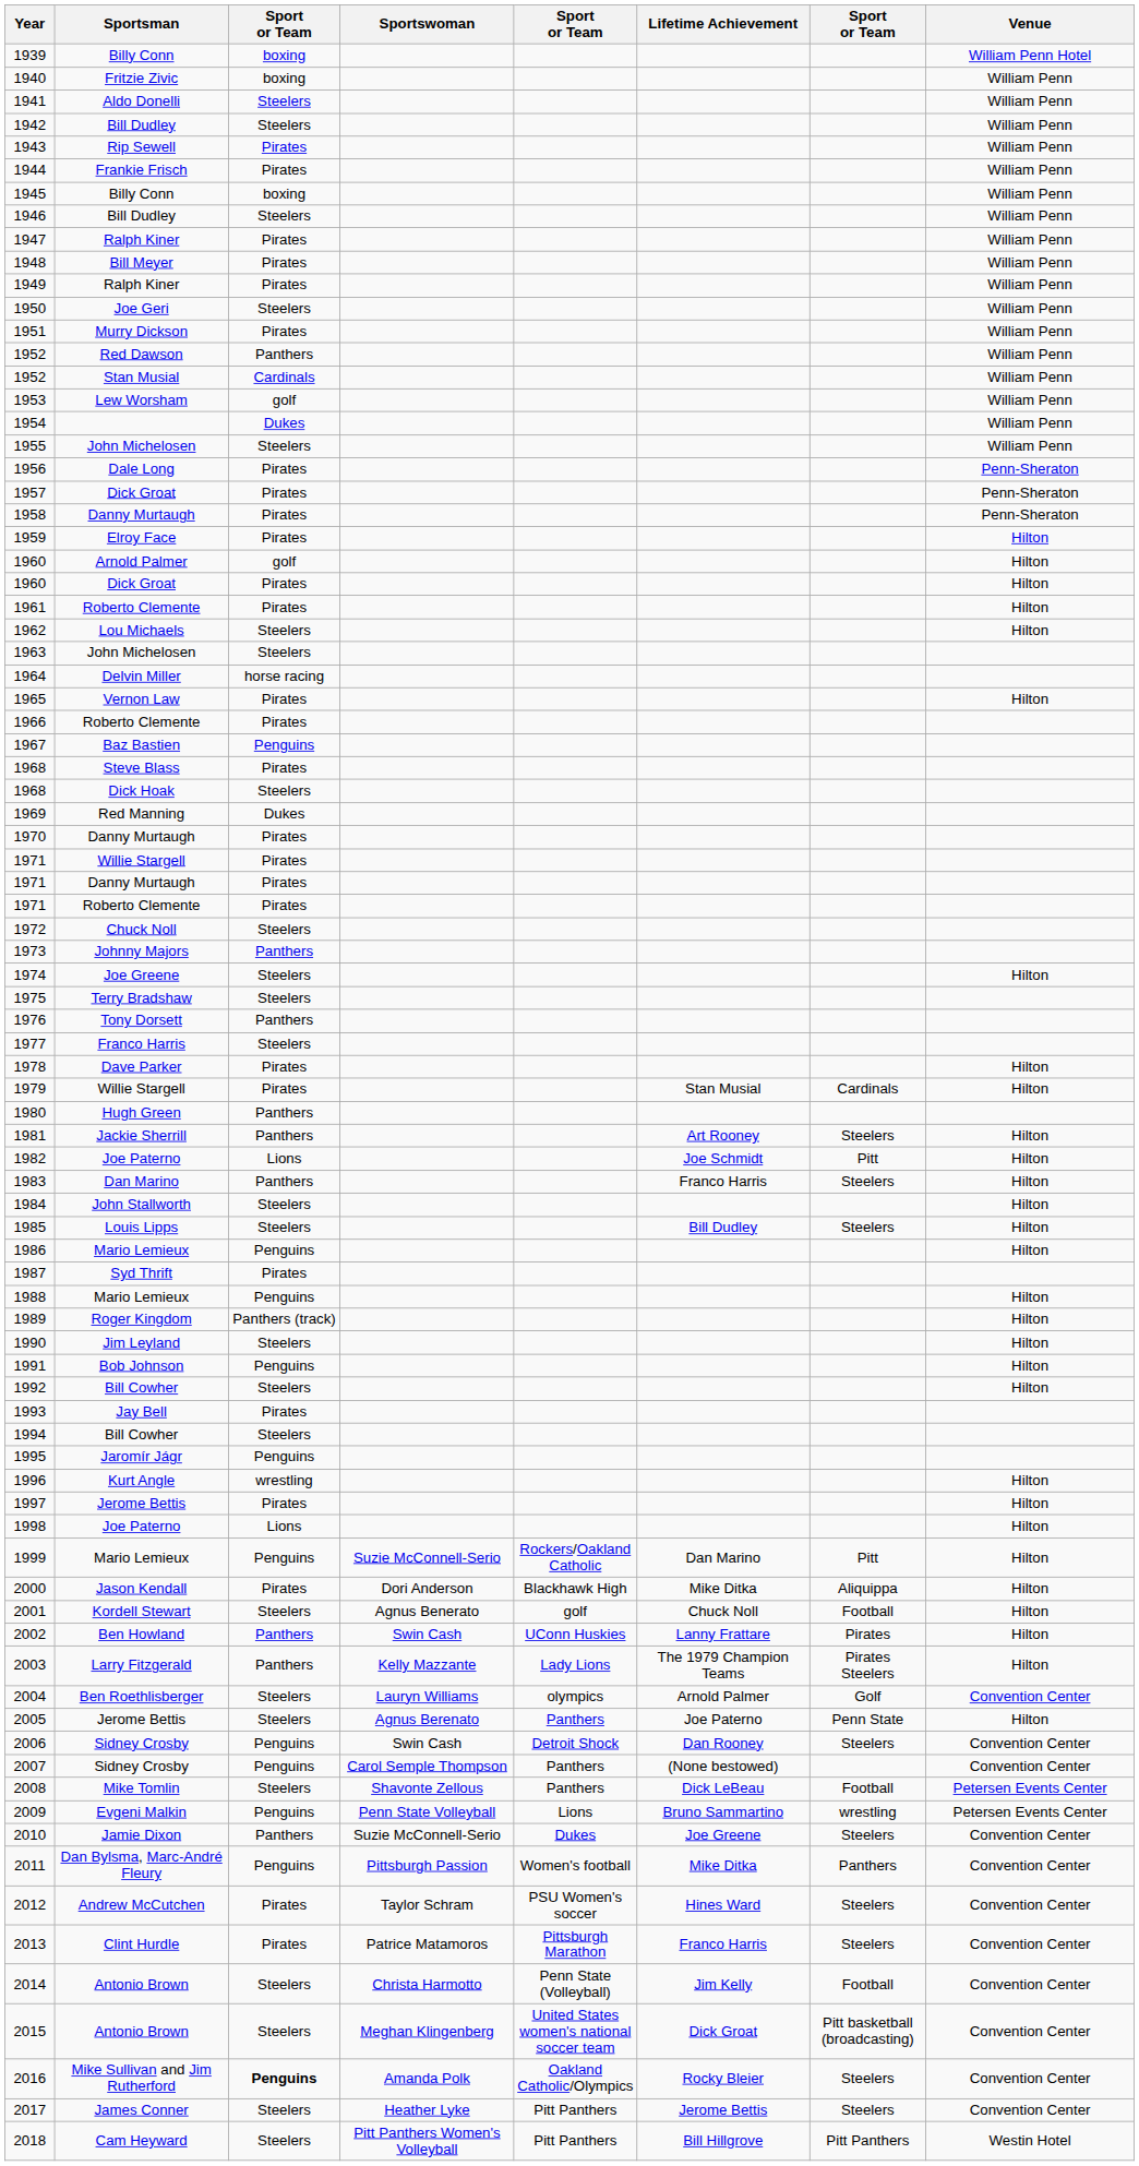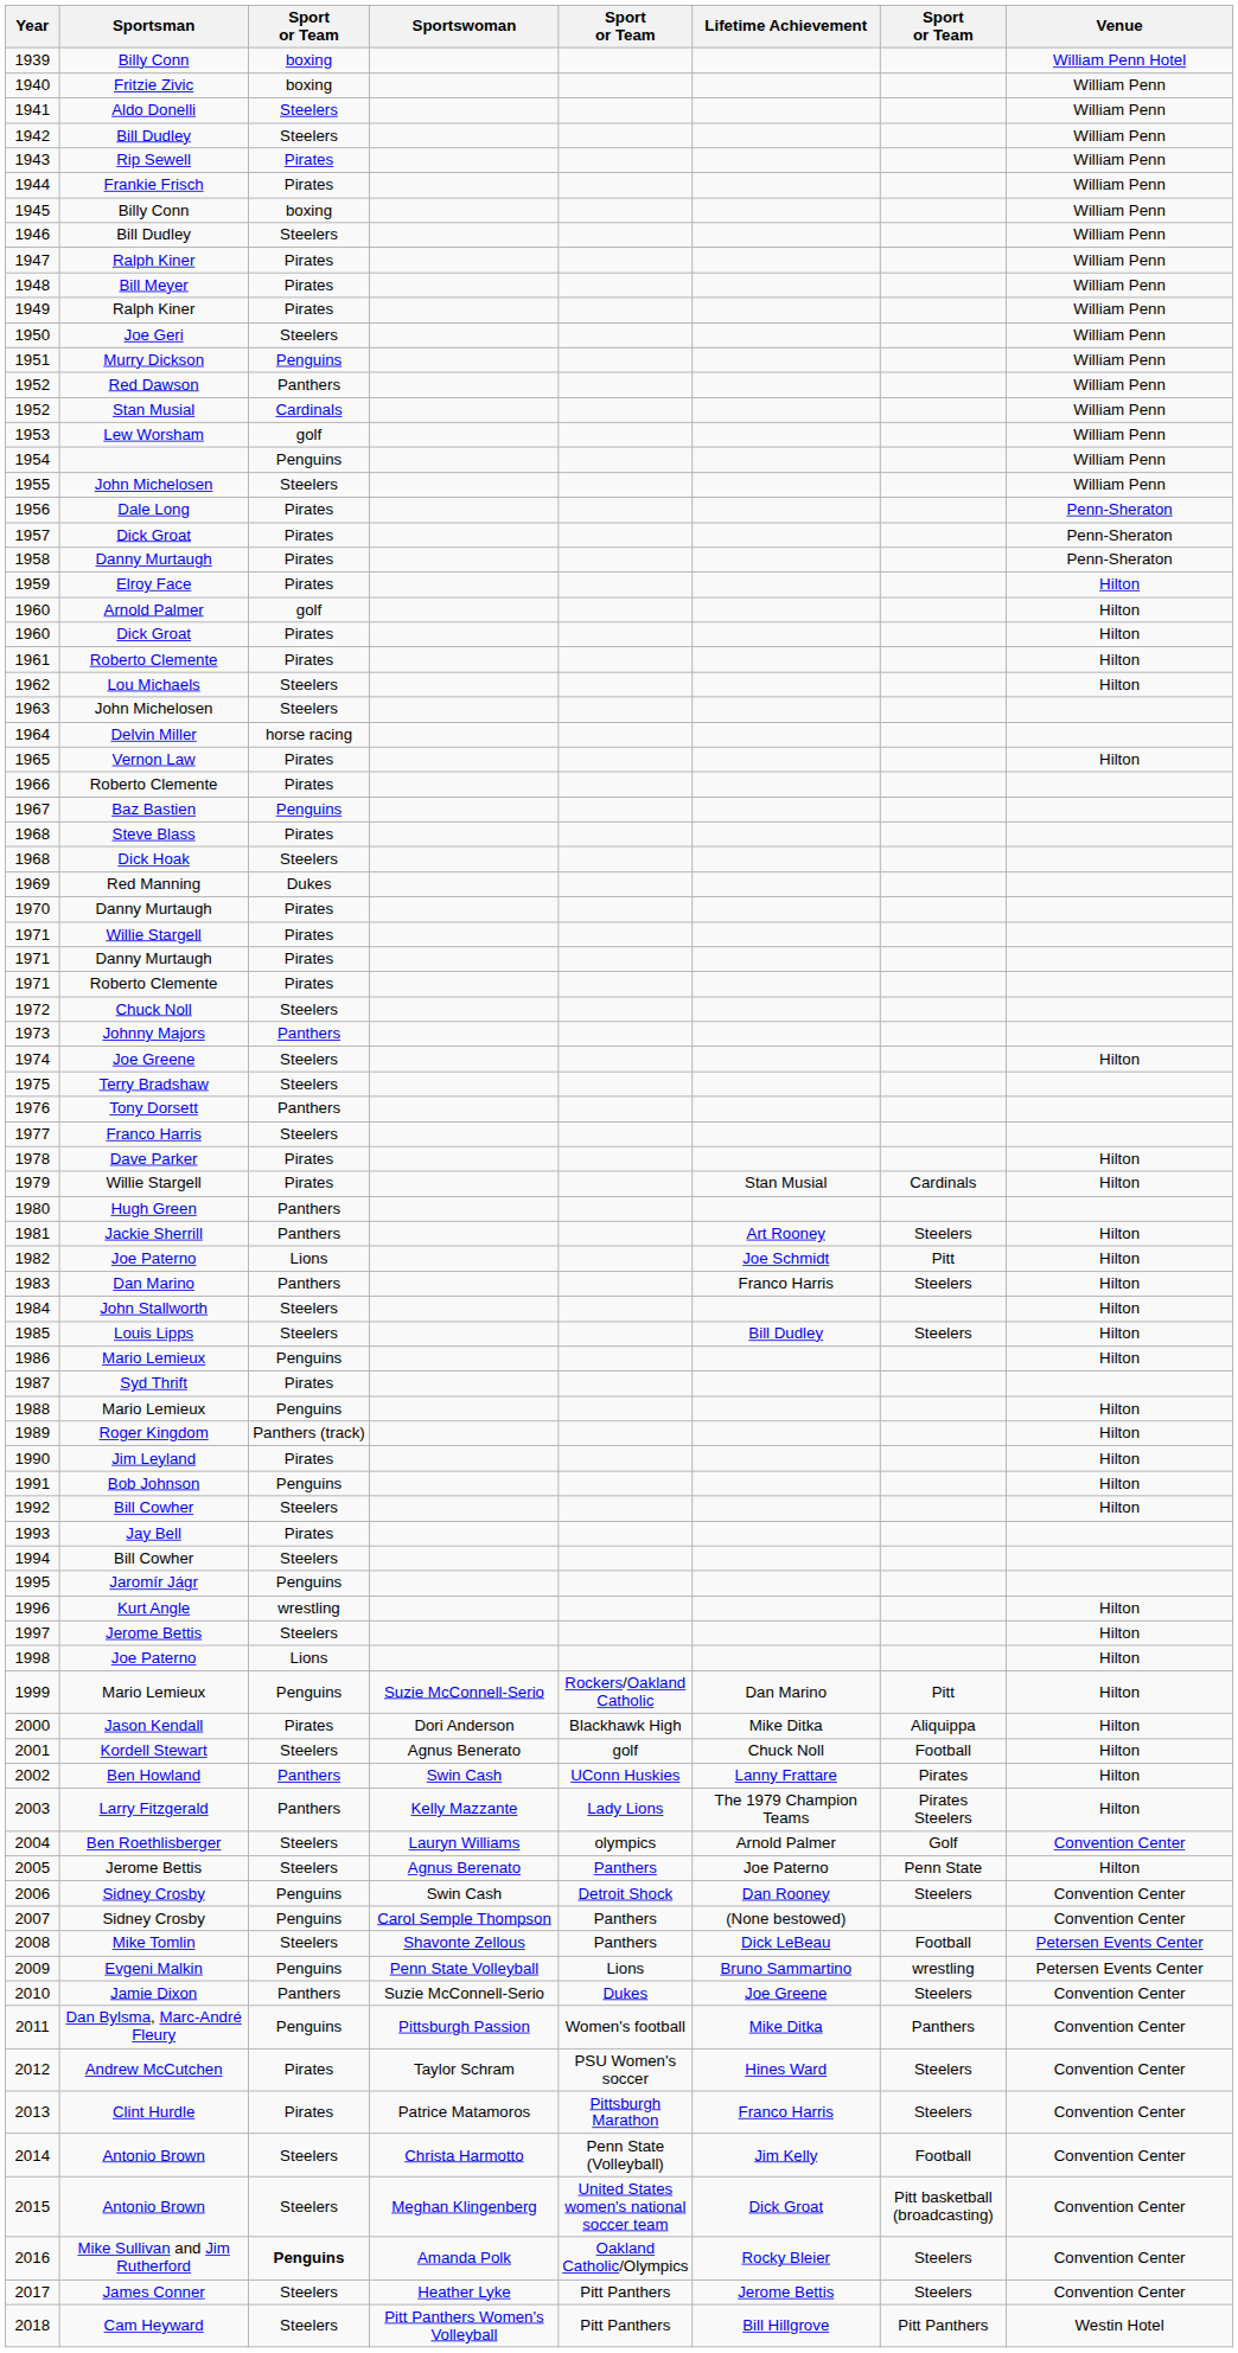 <table class="wikitable sortable" style="text-align:center">
 <tr>
 <th scope="col" style="width:50px;">Year</th>
 <th scope="col" style="width:200px;">Sportsman</th>
 <th scope="col" style="width:125px;">Sport<br>or Team</th>
 <th scope="col" style="width:200px;">Sportswoman</th>
 <th scope="col" style="width:125px;">Sport<br>or Team</th>
 <th scope="col" style="width:200px;">Lifetime Achievement</th>
 <th scope="col" style="width:125px;">Sport<br>or Team</th>
 <th scope="col" style="width:250px;">Venue</th>
 </tr>
 <tr>
 <td>1939</td>
 <td><a href='#'>Billy Conn</a></td>
 <td><a href='#'>boxing</a></td>
 <td></td>
 <td></td>
 <td></td>
 <td></td>
 <td><a href='#'>William Penn Hotel</a></td>
 </tr>
 <tr>
 <td>1940</td>
 <td><a href='#'>Fritzie Zivic</a></td>
 <td>boxing</td>
 <td></td>
 <td></td>
 <td></td>
 <td></td>
 <td>William Penn </td>
 </tr>
 <tr>
 <td>1941</td>
 <td><a href='#'>Aldo Donelli</a></td>
 <td><a href='#'>Steelers</a></td>
 <td></td>
 <td></td>
 <td></td>
 <td></td>
 <td>William Penn </td>
 </tr>
 <tr>
 <td>1942</td>
 <td><a href='#'>Bill Dudley</a></td>
 <td>Steelers</td>
 <td></td>
 <td></td>
 <td></td>
 <td></td>
 <td>William Penn </td>
 </tr>
 <tr>
 <td>1943</td>
 <td><a href='#'>Rip Sewell</a></td>
 <td><a href='#'>Pirates</a></td>
 <td></td>
 <td></td>
 <td></td>
 <td></td>
 <td>William Penn </td>
 </tr>
 <tr>
 <td>1944</td>
 <td><a href='#'>Frankie Frisch</a></td>
 <td>Pirates</td>
 <td></td>
 <td></td>
 <td></td>
 <td></td>
 <td>William Penn </td>
 </tr>
 <tr>
 <td>1945</td>
 <td>Billy Conn</td>
 <td>boxing</td>
 <td></td>
 <td></td>
 <td></td>
 <td></td>
 <td>William Penn </td>
 </tr>
 <tr>
 <td>1946</td>
 <td>Bill Dudley</td>
 <td>Steelers</td>
 <td></td>
 <td></td>
 <td></td>
 <td></td>
 <td>William Penn </td>
 </tr>
 <tr>
 <td>1947</td>
 <td><a href='#'>Ralph Kiner</a></td>
 <td>Pirates</td>
 <td></td>
 <td></td>
 <td></td>
 <td></td>
 <td>William Penn </td>
 </tr>
 <tr>
 <td>1948</td>
 <td><a href='#'>Bill Meyer</a></td>
 <td>Pirates</td>
 <td></td>
 <td></td>
 <td></td>
 <td></td>
 <td>William Penn </td>
 </tr>
 <tr>
 <td>1949</td>
 <td>Ralph Kiner</td>
 <td>Pirates</td>
 <td></td>
 <td></td>
 <td></td>
 <td></td>
 <td>William Penn </td>
 </tr>
 <tr>
 <td>1950</td>
 <td><a href='#'>Joe Geri</a></td>
 <td>Steelers</td>
 <td></td>
 <td></td>
 <td></td>
 <td></td>
 <td>William Penn </td>
 </tr>
 <tr>
 <td>1951</td>
 <td><a href='#'>Murry Dickson</a></td>
-<td>Pirates</td>
+<td><a href='#'>Penguins</a></td>
 <td></td>
 <td></td>
 <td></td>
 <td></td>
 <td>William Penn </td>
 </tr>
 <tr>
 <td>1952</td>
 <td><a href='#'>Red Dawson</a></td>
 <td>Panthers</td>
 <td></td>
 <td></td>
 <td></td>
 <td></td>
 <td>William Penn </td>
 </tr>
 <tr>
 <td>1952</td>
 <td><a href='#'>Stan Musial</a></td>
 <td><a href='#'>Cardinals</a></td>
 <td></td>
 <td></td>
 <td></td>
 <td></td>
 <td>William Penn </td>
 </tr>
 <tr>
 <td>1953</td>
 <td><a href='#'>Lew Worsham</a></td>
 <td>golf</td>
 <td></td>
 <td></td>
 <td></td>
 <td></td>
 <td>William Penn </td>
 </tr>
 <tr>
 <td>1954</td>
 <td></td>
-<td><a href='#'>Dukes</a></td>
+<td>Penguins</td>
 <td></td>
 <td></td>
 <td></td>
 <td></td>
 <td>William Penn </td>
 </tr>
 <tr>
 <td>1955</td>
 <td><a href='#'>John Michelosen</a></td>
 <td>Steelers</td>
 <td></td>
 <td></td>
 <td></td>
 <td></td>
 <td>William Penn </td>
 </tr>
 <tr>
 <td>1956</td>
 <td><a href='#'>Dale Long</a></td>
 <td>Pirates</td>
 <td></td>
 <td></td>
 <td></td>
 <td></td>
 <td><a href='#'>Penn-Sheraton</a></td>
 </tr>
 <tr>
 <td>1957</td>
 <td><a href='#'>Dick Groat</a></td>
 <td>Pirates</td>
 <td></td>
 <td></td>
 <td></td>
 <td></td>
 <td>Penn-Sheraton </td>
 </tr>
 <tr>
 <td>1958</td>
 <td><a href='#'>Danny Murtaugh</a></td>
 <td>Pirates</td>
 <td></td>
 <td></td>
 <td></td>
 <td></td>
 <td>Penn-Sheraton </td>
 </tr>
 <tr>
 <td>1959</td>
 <td><a href='#'>Elroy Face</a></td>
 <td>Pirates</td>
 <td></td>
 <td></td>
 <td></td>
 <td></td>
 <td><a href='#'>Hilton</a></td>
 </tr>
 <tr>
 <td>1960</td>
 <td><a href='#'>Arnold Palmer</a></td>
 <td>golf</td>
 <td></td>
 <td></td>
 <td></td>
 <td></td>
 <td>Hilton </td>
 </tr>
 <tr>
 <td>1960</td>
 <td><a href='#'>Dick Groat</a></td>
 <td>Pirates</td>
 <td></td>
 <td></td>
 <td></td>
 <td></td>
 <td>Hilton </td>
 </tr>
 <tr>
 <td>1961</td>
 <td><a href='#'>Roberto Clemente</a></td>
 <td>Pirates</td>
 <td></td>
 <td></td>
 <td></td>
 <td></td>
 <td>Hilton </td>
 </tr>
 <tr>
 <td>1962</td>
 <td><a href='#'>Lou Michaels</a></td>
 <td>Steelers</td>
 <td></td>
 <td></td>
 <td></td>
 <td></td>
 <td>Hilton </td>
 </tr>
 <tr>
 <td>1963</td>
 <td>John Michelosen</td>
 <td>Steelers</td>
 <td></td>
 <td></td>
 <td></td>
 <td></td>
 <td></td>
 </tr>
 <tr>
 <td>1964</td>
 <td><a href='#'>Delvin Miller</a></td>
 <td>horse racing</td>
 <td></td>
 <td></td>
 <td></td>
 <td></td>
 <td></td>
 </tr>
 <tr>
 <td>1965</td>
 <td><a href='#'>Vernon Law</a></td>
 <td>Pirates</td>
 <td></td>
 <td></td>
 <td></td>
 <td></td>
 <td>Hilton </td>
 </tr>
 <tr>
 <td>1966</td>
 <td>Roberto Clemente</td>
 <td>Pirates</td>
 <td></td>
 <td></td>
 <td></td>
 <td></td>
 <td></td>
 </tr>
 <tr>
 <td>1967</td>
 <td><a href='#'>Baz Bastien</a></td>
 <td><a href='#'>Penguins</a></td>
 <td></td>
 <td></td>
 <td></td>
 <td></td>
 <td></td>
 </tr>
 <tr>
 <td>1968</td>
 <td><a href='#'>Steve Blass</a></td>
 <td>Pirates</td>
 <td></td>
 <td></td>
 <td></td>
 <td></td>
 <td></td>
 </tr>
 <tr>
 <td>1968</td>
 <td><a href='#'>Dick Hoak</a></td>
 <td>Steelers</td>
 <td></td>
 <td></td>
 <td></td>
 <td></td>
 <td></td>
 </tr>
 <tr>
 <td>1969</td>
 <td>Red Manning</td>
 <td>Dukes</td>
 <td></td>
 <td></td>
 <td></td>
 <td></td>
 <td></td>
 </tr>
 <tr>
 <td>1970</td>
 <td>Danny Murtaugh</td>
 <td>Pirates</td>
 <td></td>
 <td></td>
 <td></td>
 <td></td>
 <td></td>
 </tr>
 <tr>
 <td>1971</td>
 <td><a href='#'>Willie Stargell</a></td>
 <td>Pirates</td>
 <td></td>
 <td></td>
 <td></td>
 <td></td>
 <td></td>
 </tr>
 <tr>
 <td>1971</td>
 <td>Danny Murtaugh</td>
 <td>Pirates</td>
 <td></td>
 <td></td>
 <td></td>
 <td></td>
 <td></td>
 </tr>
 <tr>
 <td>1971</td>
 <td>Roberto Clemente</td>
 <td>Pirates</td>
 <td></td>
 <td></td>
 <td></td>
 <td></td>
 <td></td>
 </tr>
 <tr>
 <td>1972</td>
 <td><a href='#'>Chuck Noll</a></td>
 <td>Steelers</td>
 <td></td>
 <td></td>
 <td></td>
 <td></td>
 <td></td>
 </tr>
 <tr>
 <td>1973</td>
 <td><a href='#'>Johnny Majors</a></td>
 <td><a href='#'>Panthers</a></td>
 <td></td>
 <td></td>
 <td></td>
 <td></td>
 <td></td>
 </tr>
 <tr>
 <td>1974</td>
 <td><a href='#'>Joe Greene</a></td>
 <td>Steelers</td>
 <td></td>
 <td></td>
 <td></td>
 <td></td>
 <td>Hilton</td>
 </tr>
 <tr>
 <td>1975</td>
 <td><a href='#'>Terry Bradshaw</a></td>
 <td>Steelers</td>
 <td></td>
 <td></td>
 <td></td>
 <td></td>
 <td></td>
 </tr>
 <tr>
 <td>1976</td>
 <td><a href='#'>Tony Dorsett</a></td>
 <td>Panthers</td>
 <td></td>
 <td></td>
 <td></td>
 <td></td>
 <td></td>
 </tr>
 <tr>
 <td>1977</td>
 <td><a href='#'>Franco Harris</a></td>
 <td>Steelers</td>
 <td></td>
 <td></td>
 <td></td>
 <td></td>
 <td></td>
 </tr>
 <tr>
 <td>1978</td>
 <td><a href='#'>Dave Parker</a></td>
 <td>Pirates</td>
 <td></td>
 <td></td>
 <td></td>
 <td></td>
 <td>Hilton</td>
 </tr>
 <tr>
 <td>1979</td>
 <td>Willie Stargell</td>
 <td>Pirates</td>
 <td></td>
 <td></td>
 <td>Stan Musial</td>
 <td>Cardinals</td>
 <td>Hilton</td>
 </tr>
 <tr>
 <td>1980</td>
 <td><a href='#'>Hugh Green</a></td>
 <td>Panthers</td>
 <td></td>
 <td></td>
 <td></td>
 <td></td>
 <td></td>
 </tr>
 <tr>
 <td>1981</td>
 <td><a href='#'>Jackie Sherrill</a></td>
 <td>Panthers</td>
 <td></td>
 <td></td>
 <td><a href='#'>Art Rooney</a></td>
 <td>Steelers</td>
 <td>Hilton </td>
 </tr>
 <tr>
 <td>1982</td>
 <td><a href='#'>Joe Paterno</a></td>
 <td>Lions</td>
 <td></td>
 <td></td>
 <td><a href='#'>Joe Schmidt</a></td>
 <td>Pitt</td>
 <td>Hilton</td>
 </tr>
 <tr>
 <td>1983</td>
 <td><a href='#'>Dan Marino</a></td>
 <td>Panthers</td>
 <td></td>
 <td></td>
 <td>Franco Harris</td>
 <td>Steelers</td>
 <td>Hilton</td>
 </tr>
 <tr>
 <td>1984</td>
 <td><a href='#'>John Stallworth</a></td>
 <td>Steelers</td>
 <td></td>
 <td></td>
 <td></td>
 <td></td>
 <td>Hilton</td>
 </tr>
 <tr>
 <td>1985</td>
 <td><a href='#'>Louis Lipps</a></td>
 <td>Steelers</td>
 <td></td>
 <td></td>
 <td><a href='#'>Bill Dudley</a></td>
 <td>Steelers</td>
 <td>Hilton</td>
 </tr>
 <tr>
 <td>1986</td>
 <td><a href='#'>Mario Lemieux</a></td>
 <td>Penguins</td>
 <td></td>
 <td></td>
 <td></td>
 <td></td>
 <td>Hilton</td>
 </tr>
 <tr>
 <td>1987</td>
 <td><a href='#'>Syd Thrift</a></td>
 <td>Pirates</td>
 <td></td>
 <td></td>
 <td></td>
 <td></td>
 <td></td>
 </tr>
 <tr>
 <td>1988</td>
 <td>Mario Lemieux</td>
 <td>Penguins</td>
 <td></td>
 <td></td>
 <td></td>
 <td></td>
 <td>Hilton</td>
 </tr>
 <tr>
 <td>1989</td>
 <td><a href='#'>Roger Kingdom</a></td>
 <td>Panthers (track)</td>
 <td></td>
 <td></td>
 <td></td>
 <td></td>
 <td>Hilton</td>
 </tr>
 <tr>
 <td>1990</td>
 <td><a href='#'>Jim Leyland</a></td>
-<td>Steelers</td>
+<td>Pirates</td>
 <td></td>
 <td></td>
 <td></td>
 <td></td>
 <td>Hilton</td>
 </tr>
 <tr>
 <td>1991</td>
 <td><a href='#'>Bob Johnson</a></td>
 <td>Penguins</td>
 <td></td>
 <td></td>
 <td></td>
 <td></td>
 <td>Hilton</td>
 </tr>
 <tr>
 <td>1992</td>
 <td><a href='#'>Bill Cowher</a></td>
 <td>Steelers</td>
 <td></td>
 <td></td>
 <td></td>
 <td></td>
 <td>Hilton </td>
 </tr>
 <tr>
 <td>1993</td>
 <td><a href='#'>Jay Bell</a></td>
 <td>Pirates</td>
 <td></td>
 <td></td>
 <td></td>
 <td></td>
 <td></td>
 </tr>
 <tr>
 <td>1994</td>
 <td>Bill Cowher</td>
 <td>Steelers</td>
 <td></td>
 <td></td>
 <td></td>
 <td></td>
 <td></td>
 </tr>
 <tr>
 <td>1995</td>
 <td><a href='#'>Jaromír Jágr</a></td>
 <td>Penguins</td>
 <td></td>
 <td></td>
 <td></td>
 <td></td>
 <td></td>
 </tr>
 <tr>
 <td>1996</td>
 <td><a href='#'>Kurt Angle</a></td>
 <td>wrestling</td>
 <td></td>
 <td></td>
 <td></td>
 <td></td>
 <td>Hilton</td>
 </tr>
 <tr>
 <td>1997</td>
 <td><a href='#'>Jerome Bettis</a></td>
-<td>Pirates</td>
+<td>Steelers</td>
 <td></td>
 <td></td>
 <td></td>
 <td></td>
 <td>Hilton</td>
 </tr>
 <tr>
 <td>1998</td>
 <td><a href='#'>Joe Paterno</a></td>
 <td>Lions</td>
 <td></td>
 <td></td>
 <td></td>
 <td></td>
 <td>Hilton</td>
 </tr>
 <tr>
 <td>1999</td>
 <td>Mario Lemieux</td>
 <td>Penguins</td>
 <td><a href='#'>Suzie McConnell-Serio</a></td>
 <td><a href='#'>Rockers</a>/<a href='#'>Oakland Catholic</a></td>
 <td>Dan Marino</td>
 <td>Pitt</td>
 <td>Hilton</td>
 </tr>
 <tr>
 <td>2000</td>
 <td><a href='#'>Jason Kendall</a></td>
 <td>Pirates</td>
 <td>Dori Anderson</td>
 <td>Blackhawk High</td>
 <td>Mike Ditka</td>
 <td>Aliquippa</td>
 <td>Hilton</td>
 </tr>
 <tr>
 <td>2001</td>
 <td><a href='#'>Kordell Stewart</a></td>
 <td>Steelers</td>
 <td>Agnus Benerato</td>
 <td>golf</td>
 <td>Chuck Noll</td>
 <td>Football </td>
 <td>Hilton</td>
 </tr>
 <tr>
 <td>2002</td>
 <td><a href='#'>Ben Howland</a></td>
 <td><a href='#'>Panthers</a></td>
 <td><a href='#'>Swin Cash</a></td>
 <td><a href='#'>UConn Huskies</a></td>
 <td><a href='#'>Lanny Frattare</a></td>
 <td>Pirates</td>
 <td>Hilton</td>
 </tr>
 <tr>
 <td>2003</td>
 <td><a href='#'>Larry Fitzgerald</a></td>
 <td>Panthers</td>
 <td><a href='#'>Kelly Mazzante</a></td>
 <td><a href='#'>Lady Lions</a></td>
 <td>The 1979 Champion Teams</td>
 <td>Pirates<br> Steelers</td>
 <td>Hilton</td>
 </tr>
 <tr>
 <td>2004</td>
 <td><a href='#'>Ben Roethlisberger</a></td>
 <td>Steelers</td>
 <td><a href='#'>Lauryn Williams</a></td>
 <td>olympics</td>
 <td>Arnold Palmer</td>
 <td>Golf</td>
 <td><a href='#'>Convention Center</a></td>
 </tr>
 <tr>
 <td>2005</td>
 <td>Jerome Bettis</td>
 <td>Steelers</td>
 <td><a href='#'>Agnus Berenato</a></td>
 <td><a href='#'>Panthers</a></td>
 <td>Joe Paterno</td>
 <td>Penn State</td>
 <td>Hilton</td>
 </tr>
 <tr>
 <td>2006</td>
 <td><a href='#'>Sidney Crosby</a></td>
 <td>Penguins</td>
 <td>Swin Cash</td>
 <td><a href='#'>Detroit Shock</a></td>
 <td><a href='#'>Dan Rooney</a></td>
 <td>Steelers</td>
 <td>Convention Center</td>
 </tr>
 <tr>
 <td>2007</td>
 <td>Sidney Crosby</td>
 <td>Penguins</td>
 <td><a href='#'>Carol Semple Thompson</a></td>
 <td>Panthers</td>
 <td>(None bestowed)</td>
 <td></td>
 <td>Convention Center</td>
 </tr>
 <tr>
 <td>2008</td>
 <td><a href='#'>Mike Tomlin</a></td>
 <td>Steelers</td>
 <td><a href='#'>Shavonte Zellous</a></td>
 <td>Panthers</td>
 <td><a href='#'>Dick LeBeau</a></td>
 <td>Football</td>
 <td><a href='#'>Petersen Events Center</a></td>
 </tr>
 <tr>
 <td>2009</td>
 <td><a href='#'>Evgeni Malkin</a></td>
 <td>Penguins</td>
 <td><a href='#'>Penn State Volleyball</a></td>
 <td>Lions</td>
 <td><a href='#'>Bruno Sammartino</a></td>
 <td>wrestling</td>
 <td>Petersen Events Center </td>
 </tr>
 <tr>
 <td>2010</td>
 <td><a href='#'>Jamie Dixon</a></td>
 <td>Panthers </td>
 <td>Suzie McConnell-Serio</td>
 <td><a href='#'>Dukes</a></td>
 <td><a href='#'>Joe Greene</a></td>
 <td>Steelers</td>
 <td>Convention Center </td>
 </tr>
 <tr>
 <td>2011</td>
 <td><a href='#'>Dan Bylsma</a>, <a href='#'>Marc-André Fleury</a></td>
 <td>Penguins</td>
 <td><a href='#'>Pittsburgh Passion</a></td>
 <td>Women's football</td>
 <td><a href='#'>Mike Ditka</a></td>
 <td>Panthers</td>
 <td>Convention Center</td>
 </tr>
 <tr>
 <td>2012</td>
 <td><a href='#'>Andrew McCutchen</a></td>
 <td>Pirates</td>
 <td>Taylor Schram</td>
 <td>PSU Women's soccer</td>
 <td><a href='#'>Hines Ward</a></td>
 <td>Steelers</td>
 <td>Convention Center</td>
 </tr>
 <tr>
 <td>2013</td>
 <td><a href='#'>Clint Hurdle</a></td>
 <td>Pirates</td>
 <td>Patrice Matamoros</td>
 <td><a href='#'>Pittsburgh Marathon</a></td>
 <td><a href='#'>Franco Harris</a></td>
 <td>Steelers</td>
 <td>Convention Center</td>
 </tr>
 <tr>
 <td>2014</td>
 <td><a href='#'>Antonio Brown</a></td>
 <td>Steelers</td>
 <td><a href='#'>Christa Harmotto</a></td>
 <td>Penn State (Volleyball)</td>
 <td><a href='#'>Jim Kelly</a></td>
 <td>Football </td>
 <td>Convention Center</td>
 </tr>
 <tr>
 <td>2015</td>
 <td><a href='#'>Antonio Brown</a></td>
 <td>Steelers</td>
 <td><a href='#'>Meghan Klingenberg</a></td>
 <td><a href='#'>United States women's national soccer team</a></td>
 <td><a href='#'>Dick Groat</a></td>
 <td>Pitt basketball (broadcasting)</td>
 <td>Convention Center</td>
 </tr>
 <tr>
 <td>2016</td>
 <td><a href='#'>Mike Sullivan</a> and <a href='#'>Jim Rutherford</a></td>
 <td><strong>Penguins</strong></td>
 <td><a href='#'>Amanda Polk</a></td>
 <td><a href='#'>Oakland Catholic</a>/Olympics</td>
 <td><a href='#'>Rocky Bleier</a></td>
 <td>Steelers </td>
 <td>Convention Center</td>
 </tr>
 <tr>
 <td>2017</td>
 <td><a href='#'>James Conner</a></td>
 <td>Steelers</td>
 <td><a href='#'>Heather Lyke</a></td>
 <td>Pitt Panthers</td>
 <td><a href='#'>Jerome Bettis</a></td>
 <td>Steelers </td>
 <td>Convention Center</td>
 </tr>
 <tr>
 <td>2018</td>
 <td><a href='#'>Cam Heyward</a></td>
 <td>Steelers</td>
 <td><a href='#'>Pitt Panthers Women's Volleyball</a></td>
 <td>Pitt Panthers</td>
 <td><a href='#'>Bill Hillgrove</a></td>
 <td>Pitt Panthers </td>
 <td>Westin Hotel</td>
 </tr>
 </table>
